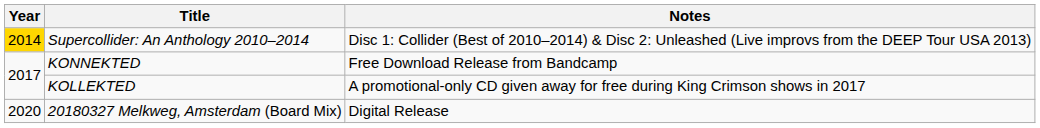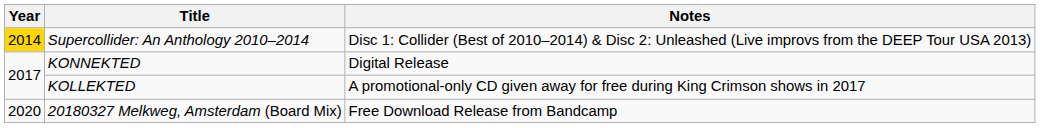 <table class="wikitable">
 <tr>
 <th>Year</th>
 <th>Title</th>
 <th>Notes</th>
 </tr>
 <tr>
 <td style="background: gold;">2014</td>
 <td><em>Supercollider: An Anthology 2010–2014</em></td>
 <td>Disc 1: Collider (Best of 2010–2014) & Disc 2: Unleashed (Live improvs from the DEEP Tour USA 2013)</td>
 </tr>
 <tr>
 <td rowspan="2">2017</td>
 <td><em>KONNEKTED</em></td>
-<td>Free Download Release from Bandcamp</td>
+<td>Digital Release</td>
 </tr>
 <tr>
 <td><em>KOLLEKTED</em></td>
 <td>A promotional-only CD given away for free during King Crimson shows in 2017</td>
 </tr>
 <tr>
 <td>2020</td>
 <td><em>20180327 Melkweg, Amsterdam</em> (Board Mix)</td>
-<td>Digital Release</td>
+<td>Free Download Release from Bandcamp</td>
 </tr>
 </table>
